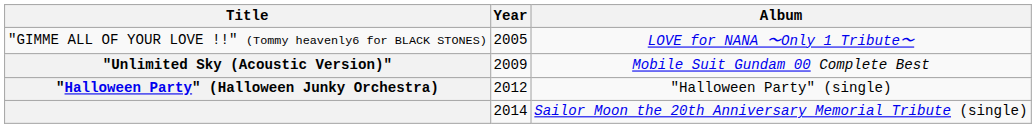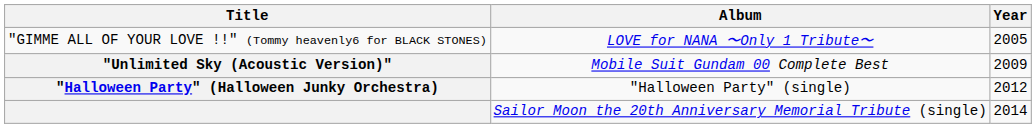 <table class="wikitable plainrowheaders" style="text-align:center;">
 <tr>
 <th scope="col">Title</th>
+<th scope="col">Album</th>
 <th scope="col">Year</th>
-<th scope="col">Album</th>
 </tr>
 <tr>
 <td rowspan="1">"GIMME ALL OF YOUR LOVE !!" <small>(Tommy heavenly6 for BLACK STONES)</small></td>
+<td rowspan="1"><em><a href='#'>LOVE for NANA 〜Only 1 Tribute〜</a></em></td>
 <td rowspan="1">2005</td>
-<td rowspan="1"><em><a href='#'>LOVE for NANA 〜Only 1 Tribute〜</a></em></td>
 </tr>
 <tr>
 <th scope="row">"Unlimited Sky (Acoustic Version)"</th>
+<td rowspan="1"><em><a href='#'>Mobile Suit Gundam 00</a> Complete Best</em></td>
 <td rowspan="1">2009</td>
-<td rowspan="1"><em><a href='#'>Mobile Suit Gundam 00</a> Complete Best</em></td>
 </tr>
 <tr>
 <th scope="row">"<a href='#'>Halloween Party</a>" <span>(Halloween Junky Orchestra)</span></th>
+<td rowspan="1">"Halloween Party" <span>(single)</span></td>
 <td rowspan="1">2012</td>
-<td rowspan="1">"Halloween Party" <span>(single)</span></td>
 </tr>
 <tr>
 <th scope="row"></th>
+<td rowspan="1"><em><a href='#'>Sailor Moon the 20th Anniversary Memorial Tribute</a></em> <span>(single)</span></td>
 <td rowspan="1">2014</td>
-<td rowspan="1"><em><a href='#'>Sailor Moon the 20th Anniversary Memorial Tribute</a></em> <span>(single)</span></td>
 </tr>
 </table>
